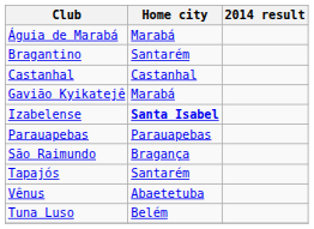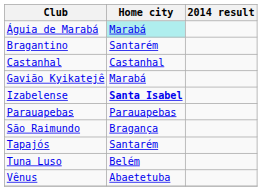 <table class="wikitable sortable">
 <tr>
 <th>Club</th>
 <th>Home city</th>
 <th>2014 result</th>
 </tr>
 <tr>
 <td><a href='#'>Águia de Marabá</a></td>
-<td><a href='#'>Marabá</a></td>
+<td style="background: paleturquoise;"><a href='#'>Marabá</a></td>
 <td></td>
 </tr>
 <tr>
 <td><a href='#'>Bragantino</a></td>
 <td><a href='#'>Santarém</a></td>
 <td></td>
 </tr>
 <tr>
 <td><a href='#'>Castanhal</a></td>
 <td><a href='#'>Castanhal</a></td>
 <td></td>
 </tr>
 <tr>
 <td><a href='#'>Gavião Kyikatejê</a></td>
 <td><a href='#'>Marabá</a></td>
 <td></td>
 </tr>
 <tr>
 <td><a href='#'>Izabelense</a></td>
 <td><strong><a href='#'>Santa Isabel</a></strong></td>
 <td></td>
 </tr>
 <tr>
 <td><a href='#'>Parauapebas</a></td>
 <td><a href='#'>Parauapebas</a></td>
 <td></td>
 </tr>
 <tr>
 <td><a href='#'>São Raimundo</a></td>
 <td><a href='#'>Bragança</a></td>
 <td></td>
 </tr>
 <tr>
 <td><a href='#'>Tapajós</a></td>
 <td><a href='#'>Santarém</a></td>
 <td></td>
 </tr>
 <tr>
+<td><a href='#'>Tuna Luso</a></td>
+<td><a href='#'>Belém</a></td>
+<td></td>
+</tr>
+<tr>
 <td><a href='#'>Vênus</a></td>
 <td><a href='#'>Abaetetuba</a></td>
 <td></td>
 </tr>
 <tr>
-<td><a href='#'>Tuna Luso</a></td>
-<td><a href='#'>Belém</a></td>
-<td></td>
-</tr>
-<tr>
 </tr>
 </table>
